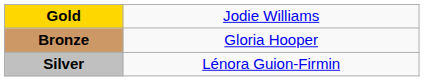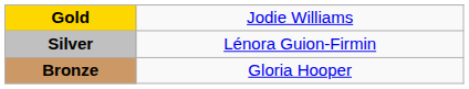 <table class="wikitable" style="text-align:center; " width="35%">
 <tr>
 <td bgcolor="gold"><strong>Gold</strong></td>
 <td><a href='#'>Jodie Williams</a><br>  <small><em></em></small></td>
 </tr>
 <tr>
+<td bgcolor="silver"><strong>Silver</strong></td>
+<td><a href='#'>Lénora Guion-Firmin</a><br>  <small><em></em></small></td>
+</tr>
+<tr>
 <td bgcolor="CC9966"><strong>Bronze</strong></td>
 <td><a href='#'>Gloria Hooper</a><br>  <small><em></em></small></td>
 </tr>
-<tr>
-<td bgcolor="silver"><strong>Silver</strong></td>
-<td><a href='#'>Lénora Guion-Firmin</a><br>  <small><em></em></small></td>
-</tr>
 </table>
